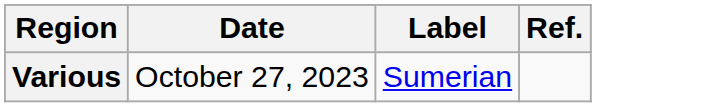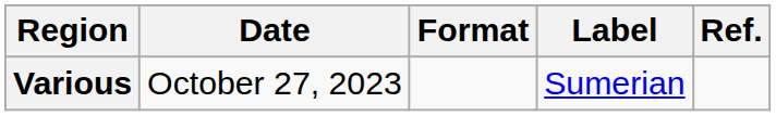 <table class="wikitable plainrowheaders">
 <tr>
 <th scope="col">Region</th>
 <th scope="col">Date</th>
+<th scope="col">Format</th>
 <th>Label</th>
 <th scope="col">Ref.</th>
 </tr>
 <tr>
 <th scope="row">Various</th>
 <td>October 27, 2023</td>
+<td></td>
 <td><a href='#'>Sumerian</a></td>
 <td></td>
 </tr>
 </table>
